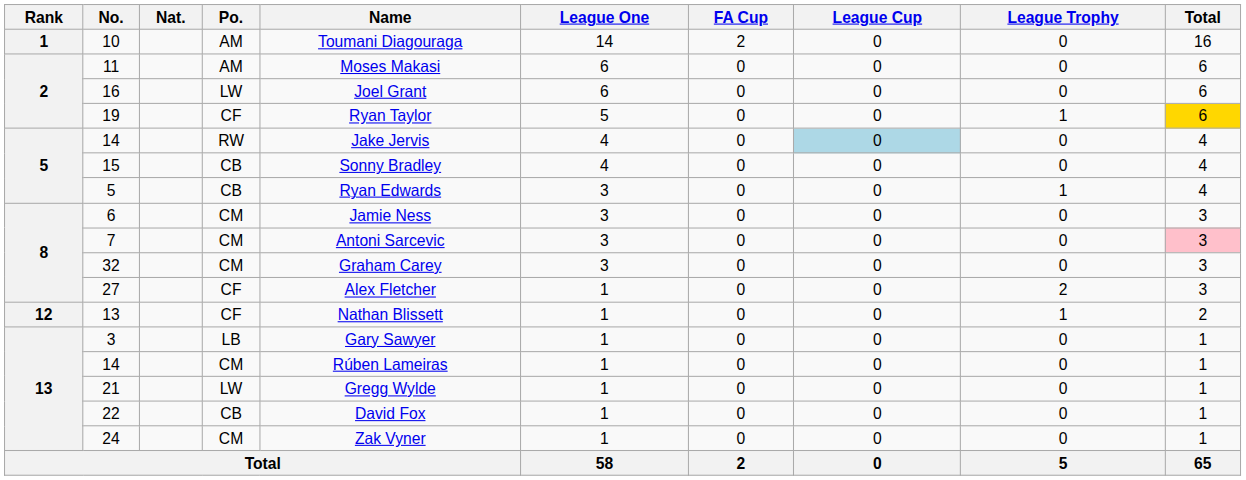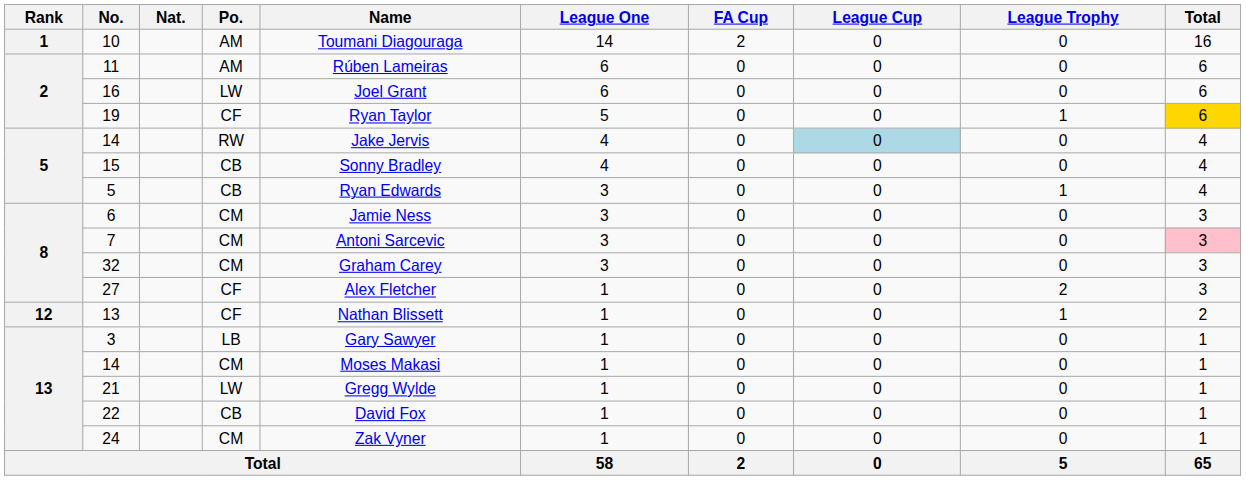 <table class="wikitable" style="text-align:center; font-size:95%; width:95%;">
 <tr>
 <th>Rank</th>
 <th>No.</th>
 <th>Nat.</th>
 <th>Po.</th>
 <th>Name</th>
 <th><a href='#'>League One</a></th>
 <th><a href='#'>FA Cup</a></th>
 <th><a href='#'>League Cup</a></th>
 <th><a href='#'>League Trophy</a></th>
 <th>Total</th>
 </tr>
 <tr>
 <th rowspan=1>1</th>
 <td>10</td>
 <td></td>
 <td>AM</td>
 <td><a href='#'>Toumani Diagouraga</a></td>
 <td>14</td>
 <td>2</td>
 <td>0</td>
 <td>0</td>
 <td>16</td>
 </tr>
 <tr>
 <th rowspan=3>2</th>
 <td>11</td>
 <td></td>
 <td>AM</td>
-<td><a href='#'>Moses Makasi</a></td>
+<td><a href='#'>Rúben Lameiras</a></td>
 <td>6</td>
 <td>0</td>
 <td>0</td>
 <td>0</td>
 <td>6</td>
 </tr>
 <tr>
 <td>16</td>
 <td></td>
 <td>LW</td>
 <td><a href='#'>Joel Grant</a></td>
 <td>6</td>
 <td>0</td>
 <td>0</td>
 <td>0</td>
 <td>6</td>
 </tr>
 <tr>
 <td>19</td>
 <td></td>
 <td>CF</td>
 <td><a href='#'>Ryan Taylor</a></td>
 <td>5</td>
 <td>0</td>
 <td>0</td>
 <td>1</td>
 <td style="background: gold;">6</td>
 </tr>
 <tr>
 <th rowspan=3>5</th>
 <td>14</td>
 <td></td>
 <td>RW</td>
 <td><a href='#'>Jake Jervis</a></td>
 <td>4</td>
 <td>0</td>
 <td style="background: lightblue;">0</td>
 <td>0</td>
 <td>4</td>
 </tr>
 <tr>
 <td>15</td>
 <td></td>
 <td>CB</td>
 <td><a href='#'>Sonny Bradley</a></td>
 <td>4</td>
 <td>0</td>
 <td>0</td>
 <td>0</td>
 <td>4</td>
 </tr>
 <tr>
 <td>5</td>
 <td></td>
 <td>CB</td>
 <td><a href='#'>Ryan Edwards</a></td>
 <td>3</td>
 <td>0</td>
 <td>0</td>
 <td>1</td>
 <td>4</td>
 </tr>
 <tr>
 <th rowspan=4>8</th>
 <td>6</td>
 <td></td>
 <td>CM</td>
 <td><a href='#'>Jamie Ness</a></td>
 <td>3</td>
 <td>0</td>
 <td>0</td>
 <td>0</td>
 <td>3</td>
 </tr>
 <tr>
 <td>7</td>
 <td></td>
 <td>CM</td>
 <td><a href='#'>Antoni Sarcevic</a></td>
 <td>3</td>
 <td>0</td>
 <td>0</td>
 <td>0</td>
 <td style="background: pink;">3</td>
 </tr>
 <tr>
 <td>32</td>
 <td></td>
 <td>CM</td>
 <td><a href='#'>Graham Carey</a></td>
 <td>3</td>
 <td>0</td>
 <td>0</td>
 <td>0</td>
 <td>3</td>
 </tr>
 <tr>
 <td>27</td>
 <td></td>
 <td>CF</td>
 <td><a href='#'>Alex Fletcher</a></td>
 <td>1</td>
 <td>0</td>
 <td>0</td>
 <td>2</td>
 <td>3</td>
 </tr>
 <tr>
 <th rowspan=1>12</th>
 <td>13</td>
 <td></td>
 <td>CF</td>
 <td><a href='#'>Nathan Blissett</a></td>
 <td>1</td>
 <td>0</td>
 <td>0</td>
 <td>1</td>
 <td>2</td>
 </tr>
 <tr>
 <th rowspan=5>13</th>
 <td>3</td>
 <td></td>
 <td>LB</td>
 <td><a href='#'>Gary Sawyer</a></td>
 <td>1</td>
 <td>0</td>
 <td>0</td>
 <td>0</td>
 <td>1</td>
 </tr>
 <tr>
 <td>14</td>
 <td></td>
 <td>CM</td>
-<td><a href='#'>Rúben Lameiras</a></td>
+<td><a href='#'>Moses Makasi</a></td>
 <td>1</td>
 <td>0</td>
 <td>0</td>
 <td>0</td>
 <td>1</td>
 </tr>
 <tr>
 <td>21</td>
 <td></td>
 <td>LW</td>
 <td><a href='#'>Gregg Wylde</a></td>
 <td>1</td>
 <td>0</td>
 <td>0</td>
 <td>0</td>
 <td>1</td>
 </tr>
 <tr>
 <td>22</td>
 <td></td>
 <td>CB</td>
 <td><a href='#'>David Fox</a></td>
 <td>1</td>
 <td>0</td>
 <td>0</td>
 <td>0</td>
 <td>1</td>
 </tr>
 <tr>
 <td>24</td>
 <td></td>
 <td>CM</td>
 <td><a href='#'>Zak Vyner</a></td>
 <td>1</td>
 <td>0</td>
 <td>0</td>
 <td>0</td>
 <td>1</td>
 </tr>
 <tr>
 <th colspan=5>Total</th>
 <th>58</th>
 <th>2</th>
 <th>0</th>
 <th>5</th>
 <th>65</th>
 </tr>
 </table>
